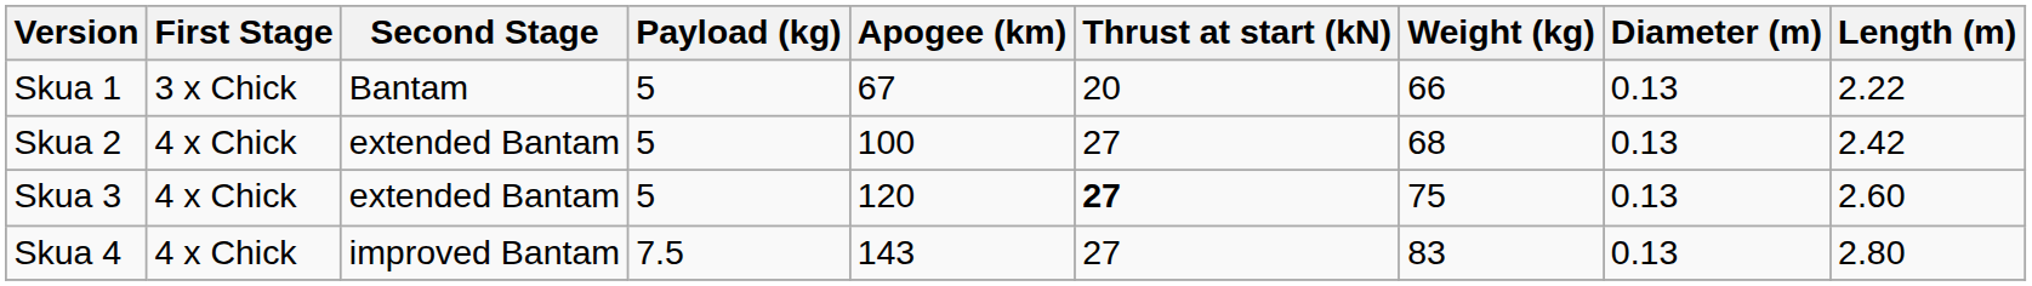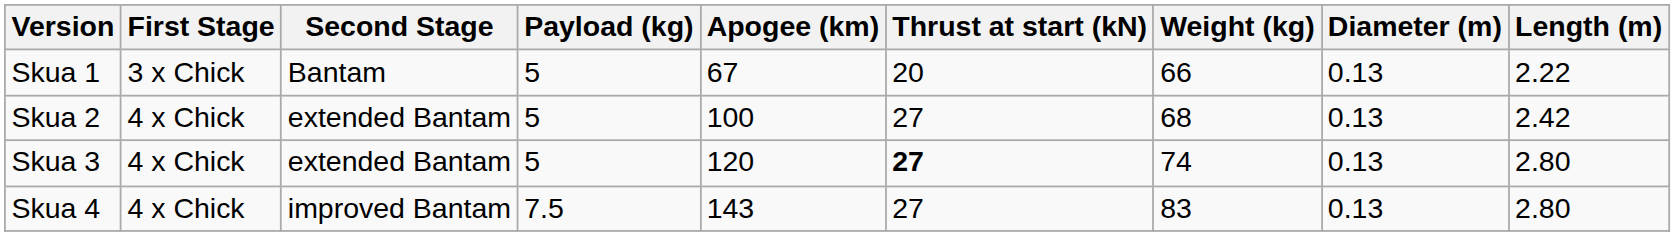 <table class="wikitable sortable">
 <tr>
 <th>Version</th>
 <th>First Stage</th>
 <th>Second Stage</th>
 <th>Payload (kg)</th>
 <th>Apogee (km)</th>
 <th>Thrust at start (kN)</th>
 <th>Weight (kg)</th>
 <th>Diameter (m)</th>
 <th>Length (m)</th>
 </tr>
 <tr>
 <td>Skua 1</td>
 <td>3 x Chick</td>
 <td>Bantam</td>
 <td>5</td>
 <td>67</td>
 <td>20</td>
 <td>66</td>
 <td>0.13</td>
 <td>2.22</td>
 </tr>
 <tr>
 <td>Skua 2</td>
 <td>4 x Chick</td>
 <td>extended Bantam</td>
 <td>5</td>
 <td>100</td>
 <td>27</td>
 <td>68</td>
 <td>0.13</td>
 <td>2.42</td>
 </tr>
 <tr>
 <td>Skua 3</td>
 <td>4 x Chick</td>
 <td>extended Bantam</td>
 <td>5</td>
 <td>120</td>
 <td><strong>27</strong></td>
-<td>75</td>
+<td>74</td>
 <td>0.13</td>
-<td>2.60</td>
+<td>2.80</td>
 </tr>
 <tr>
 <td>Skua 4</td>
 <td>4 x Chick</td>
 <td>improved Bantam</td>
 <td>7.5</td>
 <td>143</td>
 <td>27</td>
 <td>83</td>
 <td>0.13</td>
 <td>2.80</td>
 </tr>
 </table>
